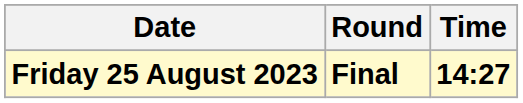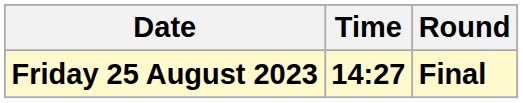 <table class="wikitable">
 <tr>
 <th>Date</th>
+<th>Time</th>
 <th>Round</th>
-<th>Time</th>
 </tr>
 <tr>
 <td style=background:lemonchiffon><strong>Friday 25 August 2023</strong></td>
+<td style=background:lemonchiffon><strong>14:27</strong></td>
 <td style=background:lemonchiffon><strong>Final</strong></td>
-<td style=background:lemonchiffon><strong>14:27</strong></td>
 </tr>
 </table>
